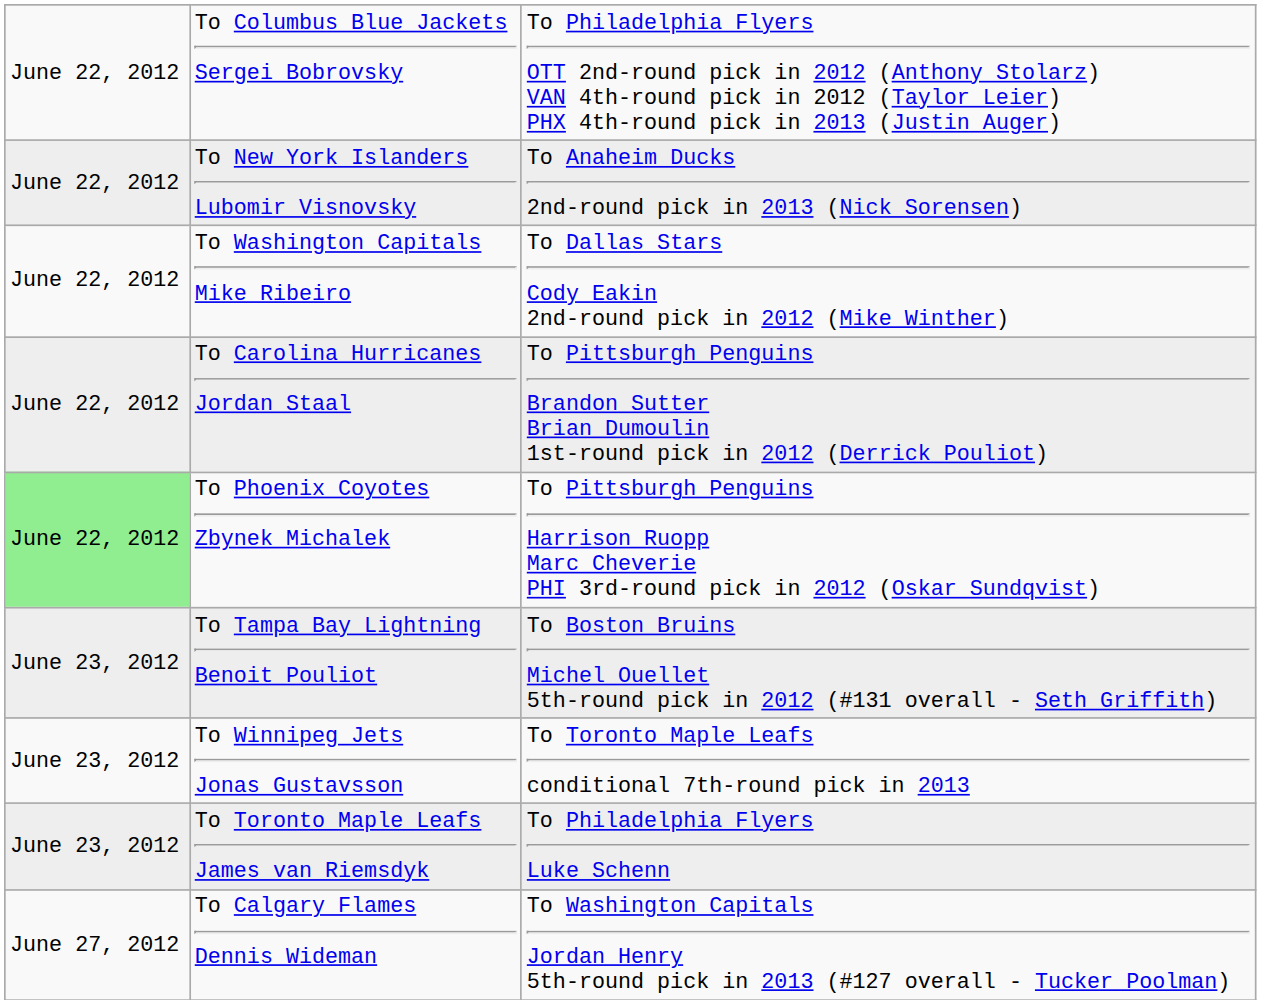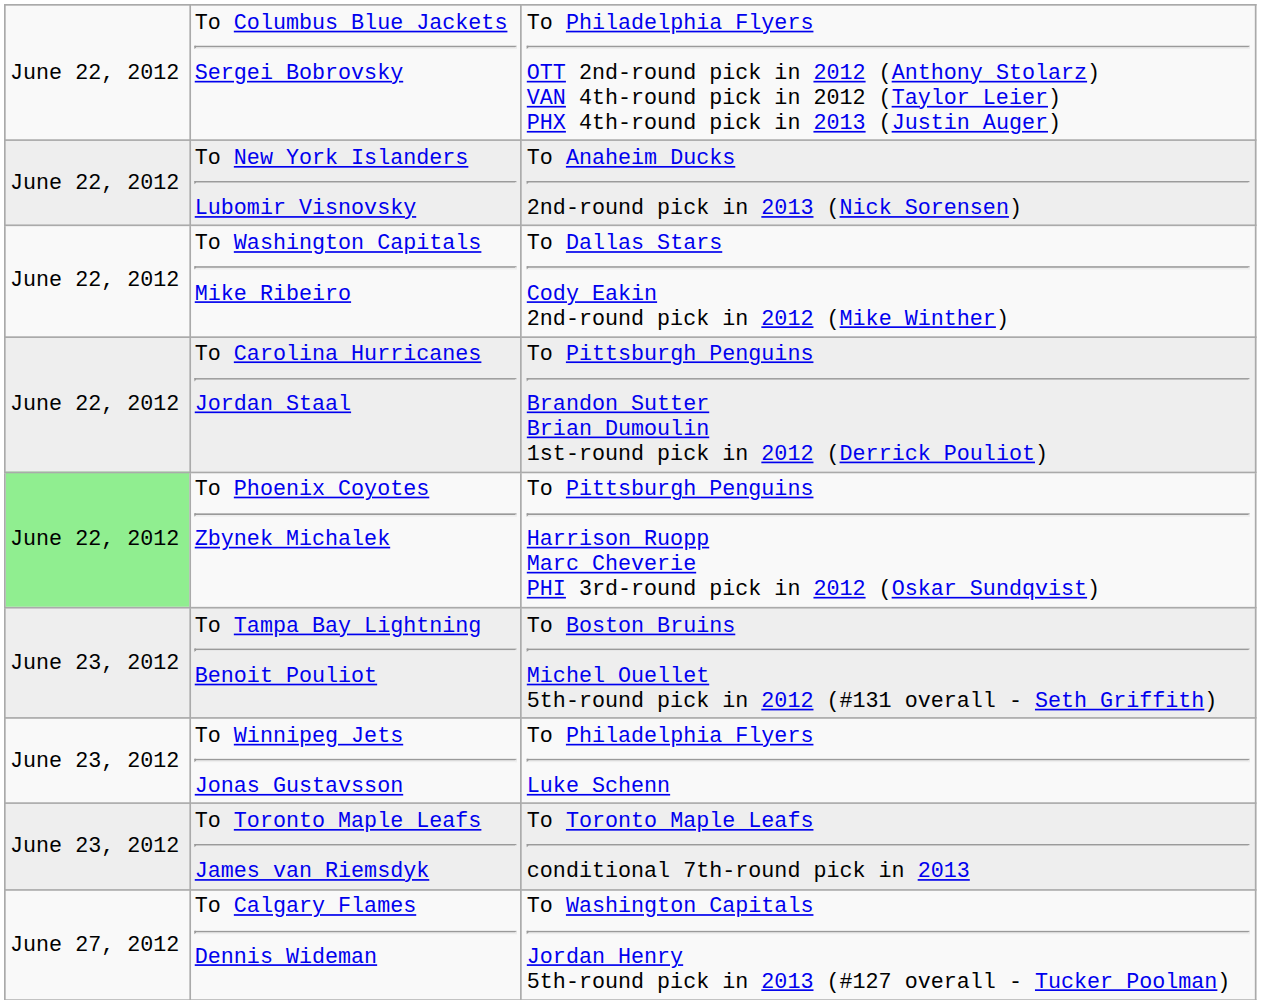 <table class="wikitable" style="border:1px solid #999999; width:750px;">
 <tr>
 <td>June 22, 2012</td>
 <td valign="top">To <a href='#'>Columbus Blue Jackets</a><hr><a href='#'>Sergei Bobrovsky</a></td>
 <td valign="top">To <a href='#'>Philadelphia Flyers</a><hr><a href='#'>OTT</a> 2nd-round pick in <a href='#'>2012</a> (<a href='#'>Anthony Stolarz</a>)<br><a href='#'>VAN</a> 4th-round pick in 2012 (<a href='#'>Taylor Leier</a>)<br><a href='#'>PHX</a> 4th-round pick in <a href='#'>2013</a> (<a href='#'>Justin Auger</a>)</td>
 </tr>
 <tr bgcolor="eeeeee">
 <td>June 22, 2012</td>
 <td valign="top">To <a href='#'>New York Islanders</a><hr><a href='#'>Lubomir Visnovsky</a></td>
 <td valign="top">To <a href='#'>Anaheim Ducks</a><hr>2nd-round pick in <a href='#'>2013</a> (<a href='#'>Nick Sorensen</a>)</td>
 </tr>
 <tr>
 <td>June 22, 2012</td>
 <td valign="top">To <a href='#'>Washington Capitals</a><hr><a href='#'>Mike Ribeiro</a></td>
 <td valign="top">To <a href='#'>Dallas Stars</a><hr><a href='#'>Cody Eakin</a><br>2nd-round pick in <a href='#'>2012</a> (<a href='#'>Mike Winther</a>)</td>
 </tr>
 <tr bgcolor="eeeeee">
 <td>June 22, 2012</td>
 <td valign="top">To <a href='#'>Carolina Hurricanes</a><hr><a href='#'>Jordan Staal</a></td>
 <td valign="top">To <a href='#'>Pittsburgh Penguins</a><hr><a href='#'>Brandon Sutter</a><br><a href='#'>Brian Dumoulin</a><br>1st-round pick in <a href='#'>2012</a> (<a href='#'>Derrick Pouliot</a>)</td>
 </tr>
 <tr>
 <td style="background: lightgreen;">June 22, 2012</td>
 <td valign="top">To <a href='#'>Phoenix Coyotes</a><hr><a href='#'>Zbynek Michalek</a></td>
 <td valign="top">To <a href='#'>Pittsburgh Penguins</a><hr><a href='#'>Harrison Ruopp</a><br><a href='#'>Marc Cheverie</a><br><a href='#'>PHI</a> 3rd-round pick in <a href='#'>2012</a> (<a href='#'>Oskar Sundqvist</a>)</td>
 </tr>
 <tr bgcolor="eeeeee">
 <td>June 23, 2012</td>
 <td valign="top">To <a href='#'>Tampa Bay Lightning</a><hr><a href='#'>Benoit Pouliot</a></td>
 <td valign="top">To <a href='#'>Boston Bruins</a><hr><a href='#'>Michel Ouellet</a><br>5th-round pick in <a href='#'>2012</a> (#131 overall - <a href='#'>Seth Griffith</a>)</td>
 </tr>
 <tr>
 <td>June 23, 2012</td>
 <td valign="top">To <a href='#'>Winnipeg Jets</a><hr><a href='#'>Jonas Gustavsson</a></td>
-<td valign="top">To <a href='#'>Toronto Maple Leafs</a><hr>conditional 7th-round pick in <a href='#'>2013</a></td>
+<td valign="top">To <a href='#'>Philadelphia Flyers</a><hr><a href='#'>Luke Schenn</a></td>
 </tr>
 <tr bgcolor="eeeeee">
 <td>June 23, 2012</td>
 <td valign="top">To <a href='#'>Toronto Maple Leafs</a><hr><a href='#'>James van Riemsdyk</a></td>
-<td valign="top">To <a href='#'>Philadelphia Flyers</a><hr><a href='#'>Luke Schenn</a></td>
+<td valign="top">To <a href='#'>Toronto Maple Leafs</a><hr>conditional 7th-round pick in <a href='#'>2013</a></td>
 </tr>
 <tr>
 <td>June 27, 2012</td>
 <td valign="top">To <a href='#'>Calgary Flames</a><hr><a href='#'>Dennis Wideman</a></td>
 <td valign="top">To <a href='#'>Washington Capitals</a><hr><a href='#'>Jordan Henry</a><br>5th-round pick in <a href='#'>2013</a> (#127 overall - <a href='#'>Tucker Poolman</a>)</td>
 </tr>
 </table>
